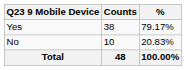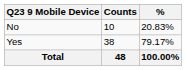 <table class="wikitable sortable">
 <tr>
 <th>Q23 9 Mobile Device</th>
 <th>Counts</th>
 <th>%</th>
 </tr>
 <tr>
+<td>No</td>
+<td>10</td>
+<td>20.83%</td>
+</tr>
+<tr>
 <td>Yes</td>
 <td>38</td>
 <td>79.17%</td>
-</tr>
-<tr>
-<td>No</td>
-<td>10</td>
-<td>20.83%</td>
 </tr>
 <tr>
 <th>Total</th>
 <th>48</th>
 <th>100.00%</th>
 </tr>
 </table>
